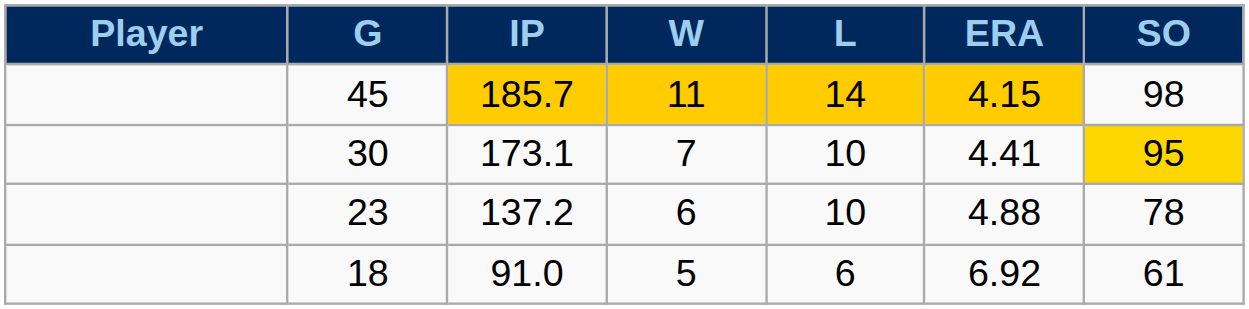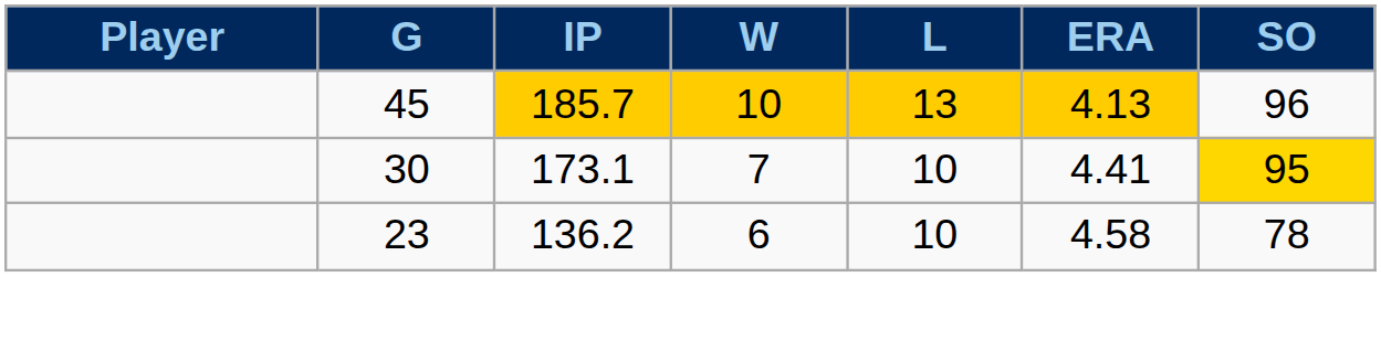 <table class="wikitable sortable">
 <tr>
 <th style="background:#00285D;color:#9ECEEE;"  width="16%">Player</th>
 <th style="background:#00285D;color:#9ECEEE;"  width="9%">G</th>
 <th style="background:#00285D;color:#9ECEEE;"  width="9%">IP</th>
 <th style="background:#00285D;color:#9ECEEE;"  width="9%">W</th>
 <th style="background:#00285D;color:#9ECEEE;"  width="9%">L</th>
 <th style="background:#00285D;color:#9ECEEE;"  width="9%">ERA</th>
 <th style="background:#00285D;color:#9ECEEE;"  width="9%">SO</th>
 </tr>
 <tr align="center">
 <td></td>
 <td>45</td>
 <td bgcolor="#FFCC00">185.7</td>
-<td bgcolor="#FFCC00">11</td>
-<td bgcolor="#FFCC00">14</td>
-<td bgcolor="#FFCC00">4.15</td>
-<td>98</td>
+<td bgcolor="#FFCC00">10</td>
+<td bgcolor="#FFCC00">13</td>
+<td bgcolor="#FFCC00">4.13</td>
+<td>96</td>
 </tr>
 <tr align="center">
 <td></td>
 <td>30</td>
 <td>173.1</td>
 <td>7</td>
 <td>10</td>
 <td>4.41</td>
 <td style="background: gold;">95</td>
 </tr>
 <tr align="center">
 <td></td>
 <td>23</td>
-<td>137.2</td>
+<td>136.2</td>
 <td>6</td>
 <td>10</td>
-<td>4.88</td>
+<td>4.58</td>
 <td>78</td>
 </tr>
-<tr align="center">
-<td></td>
-<td>18</td>
-<td>91.0</td>
-<td>5</td>
-<td>6</td>
-<td>6.92</td>
-<td>61</td>
-</tr>
 </table>
